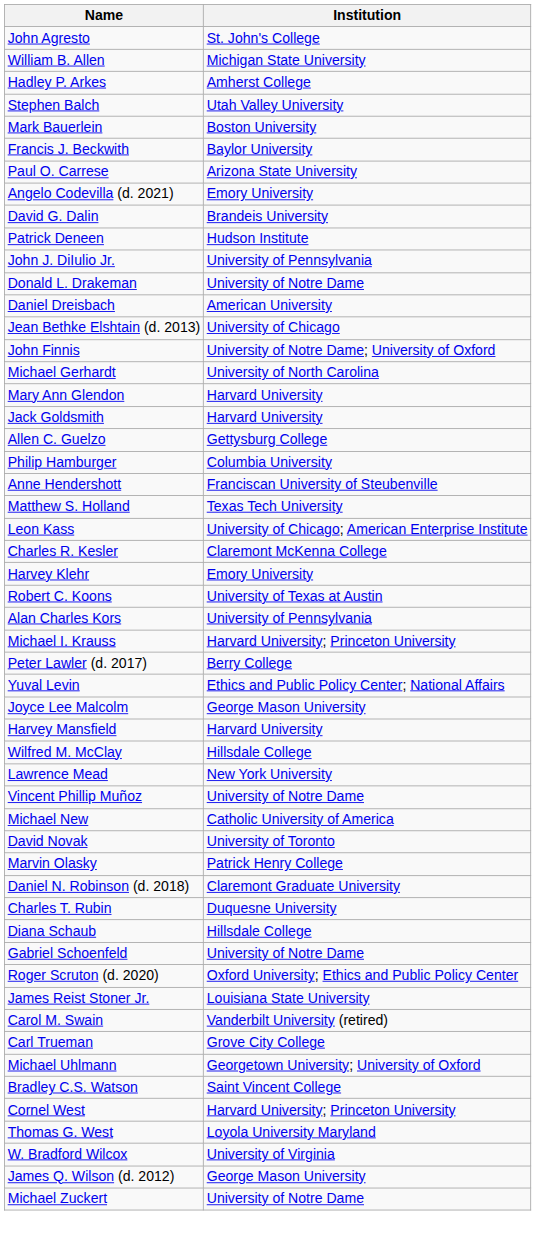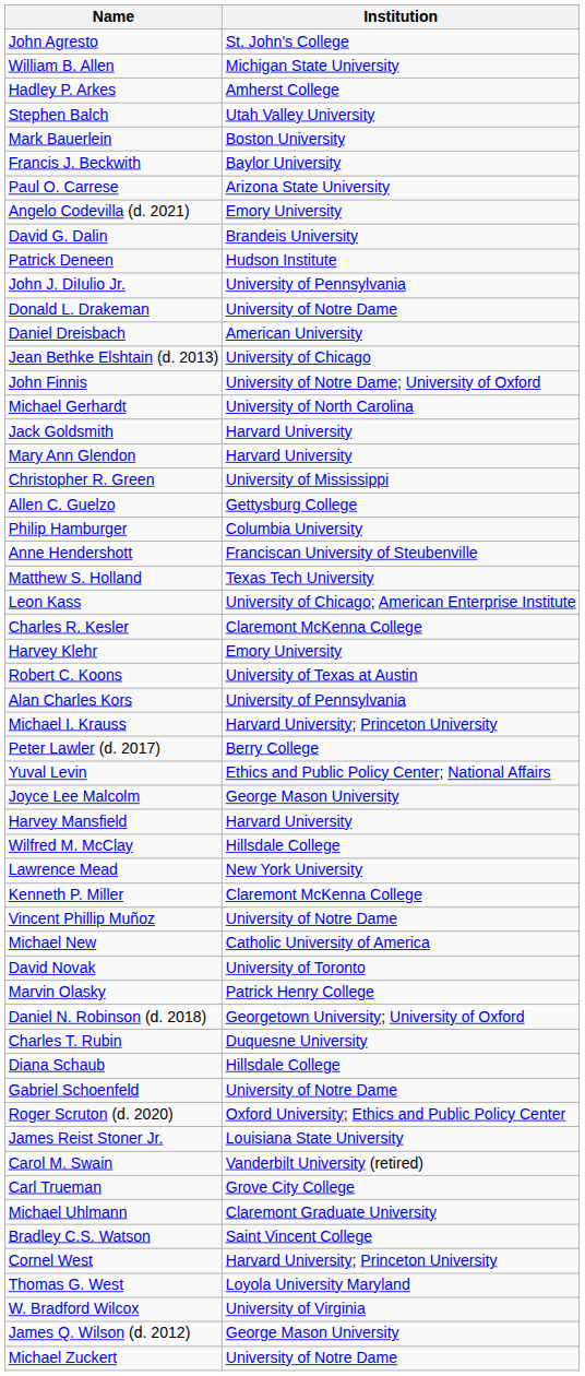 <table class="wikitable sortable">
 <tr>
 <th>Name</th>
 <th>Institution</th>
 </tr>
 <tr>
 <td><a href='#'>John Agresto</a></td>
 <td><a href='#'>St. John's College</a></td>
 </tr>
 <tr>
 <td><a href='#'>William B. Allen</a></td>
 <td><a href='#'>Michigan State University</a></td>
 </tr>
 <tr>
 <td><a href='#'>Hadley P. Arkes</a></td>
 <td><a href='#'>Amherst College</a></td>
 </tr>
 <tr>
 <td><a href='#'>Stephen Balch</a></td>
 <td><a href='#'>Utah Valley University</a></td>
 </tr>
 <tr>
 <td><a href='#'>Mark Bauerlein</a></td>
 <td><a href='#'>Boston University</a></td>
 </tr>
 <tr>
 <td><a href='#'>Francis J. Beckwith</a></td>
 <td><a href='#'>Baylor University</a></td>
 </tr>
 <tr>
 <td><a href='#'>Paul O. Carrese</a></td>
 <td><a href='#'>Arizona State University</a></td>
 </tr>
 <tr>
 <td><a href='#'>Angelo Codevilla</a> (d. 2021)</td>
 <td><a href='#'>Emory University</a></td>
 </tr>
 <tr>
 <td><a href='#'>David G. Dalin</a></td>
 <td><a href='#'>Brandeis University</a></td>
 </tr>
 <tr>
 <td><a href='#'>Patrick Deneen</a></td>
 <td><a href='#'>Hudson Institute</a></td>
 </tr>
 <tr>
 <td><a href='#'>John J. DiIulio Jr.</a></td>
 <td><a href='#'>University of Pennsylvania</a></td>
 </tr>
 <tr>
 <td><a href='#'>Donald L. Drakeman</a></td>
 <td><a href='#'>University of Notre Dame</a></td>
 </tr>
 <tr>
 <td><a href='#'>Daniel Dreisbach</a></td>
 <td><a href='#'>American University</a></td>
 </tr>
 <tr>
 <td><a href='#'>Jean Bethke Elshtain</a> (d. 2013)</td>
 <td><a href='#'>University of Chicago</a></td>
 </tr>
 <tr>
 <td><a href='#'>John Finnis</a></td>
 <td><a href='#'>University of Notre Dame</a>; <a href='#'>University of Oxford</a></td>
 </tr>
 <tr>
 <td><a href='#'>Michael Gerhardt</a></td>
 <td><a href='#'>University of North Carolina</a></td>
 </tr>
 <tr>
+<td><a href='#'>Jack Goldsmith</a></td>
+<td><a href='#'>Harvard University</a></td>
+</tr>
+<tr>
 <td><a href='#'>Mary Ann Glendon</a></td>
 <td><a href='#'>Harvard University</a></td>
 </tr>
 <tr>
-<td><a href='#'>Jack Goldsmith</a></td>
-<td><a href='#'>Harvard University</a></td>
+<td><a href='#'>Christopher R. Green</a></td>
+<td><a href='#'>University of Mississippi</a></td>
 </tr>
 <tr>
 <td><a href='#'>Allen C. Guelzo</a></td>
 <td><a href='#'>Gettysburg College</a></td>
 </tr>
 <tr>
 <td><a href='#'>Philip Hamburger</a></td>
 <td><a href='#'>Columbia University</a></td>
 </tr>
 <tr>
 <td><a href='#'>Anne Hendershott</a></td>
 <td><a href='#'>Franciscan University of Steubenville</a></td>
 </tr>
 <tr>
 <td><a href='#'>Matthew S. Holland</a></td>
 <td><a href='#'>Texas Tech University</a></td>
 </tr>
 <tr>
 <td><a href='#'>Leon Kass</a></td>
 <td><a href='#'>University of Chicago</a>; <a href='#'>American Enterprise Institute</a></td>
 </tr>
 <tr>
 <td><a href='#'>Charles R. Kesler</a></td>
 <td><a href='#'>Claremont McKenna College</a></td>
 </tr>
 <tr>
 <td><a href='#'>Harvey Klehr</a></td>
 <td><a href='#'>Emory University</a></td>
 </tr>
 <tr>
 <td><a href='#'>Robert C. Koons</a></td>
 <td><a href='#'>University of Texas at Austin</a></td>
 </tr>
 <tr>
 <td><a href='#'>Alan Charles Kors</a></td>
 <td><a href='#'>University of Pennsylvania</a></td>
 </tr>
 <tr>
 <td><a href='#'>Michael I. Krauss</a></td>
 <td><a href='#'>Harvard University</a>; <a href='#'>Princeton University</a></td>
 </tr>
 <tr>
 <td><a href='#'>Peter Lawler</a> (d. 2017)</td>
 <td><a href='#'>Berry College</a></td>
 </tr>
 <tr>
 <td><a href='#'>Yuval Levin</a></td>
 <td><a href='#'>Ethics and Public Policy Center</a>; <a href='#'>National Affairs</a></td>
 </tr>
 <tr>
 <td><a href='#'>Joyce Lee Malcolm</a></td>
 <td><a href='#'>George Mason University</a></td>
 </tr>
 <tr>
 <td><a href='#'>Harvey Mansfield</a></td>
 <td><a href='#'>Harvard University</a></td>
 </tr>
 <tr>
 <td><a href='#'>Wilfred M. McClay</a></td>
 <td><a href='#'>Hillsdale College</a></td>
 </tr>
 <tr>
 <td><a href='#'>Lawrence Mead</a></td>
 <td><a href='#'>New York University</a></td>
 </tr>
 <tr>
+<td><a href='#'>Kenneth P. Miller</a></td>
+<td><a href='#'>Claremont McKenna College</a></td>
+</tr>
+<tr>
 <td><a href='#'>Vincent Phillip Muñoz</a></td>
 <td><a href='#'>University of Notre Dame</a></td>
 </tr>
 <tr>
 <td><a href='#'>Michael New</a></td>
 <td><a href='#'>Catholic University of America</a></td>
 </tr>
 <tr>
 <td><a href='#'>David Novak</a></td>
 <td><a href='#'>University of Toronto</a></td>
 </tr>
 <tr>
 <td><a href='#'>Marvin Olasky</a></td>
 <td><a href='#'>Patrick Henry College</a></td>
 </tr>
 <tr>
 <td><a href='#'>Daniel N. Robinson</a> (d. 2018)</td>
-<td><a href='#'>Claremont Graduate University</a></td>
+<td><a href='#'>Georgetown University</a>; <a href='#'>University of Oxford</a></td>
 </tr>
 <tr>
 <td><a href='#'>Charles T. Rubin</a></td>
 <td><a href='#'>Duquesne University</a></td>
 </tr>
 <tr>
 <td><a href='#'>Diana Schaub</a></td>
 <td><a href='#'>Hillsdale College</a></td>
 </tr>
 <tr>
 <td><a href='#'>Gabriel Schoenfeld</a></td>
 <td><a href='#'>University of Notre Dame</a></td>
 </tr>
 <tr>
 <td><a href='#'>Roger Scruton</a> (d. 2020)</td>
 <td><a href='#'>Oxford University</a>; <a href='#'>Ethics and Public Policy Center</a></td>
 </tr>
 <tr>
 <td><a href='#'>James Reist Stoner Jr.</a></td>
 <td><a href='#'>Louisiana State University</a></td>
 </tr>
 <tr>
 <td><a href='#'>Carol M. Swain</a></td>
 <td><a href='#'>Vanderbilt University</a> (retired)</td>
 </tr>
 <tr>
 <td><a href='#'>Carl Trueman</a></td>
 <td><a href='#'>Grove City College</a></td>
 </tr>
 <tr>
 <td><a href='#'>Michael Uhlmann</a></td>
-<td><a href='#'>Georgetown University</a>; <a href='#'>University of Oxford</a></td>
+<td><a href='#'>Claremont Graduate University</a></td>
 </tr>
 <tr>
 <td><a href='#'>Bradley C.S. Watson</a></td>
 <td><a href='#'>Saint Vincent College</a></td>
 </tr>
 <tr>
 <td><a href='#'>Cornel West</a></td>
 <td><a href='#'>Harvard University</a>; <a href='#'>Princeton University</a></td>
 </tr>
 <tr>
 <td><a href='#'>Thomas G. West</a></td>
 <td><a href='#'>Loyola University Maryland</a></td>
 </tr>
 <tr>
 <td><a href='#'>W. Bradford Wilcox</a></td>
 <td><a href='#'>University of Virginia</a></td>
 </tr>
 <tr>
 <td><a href='#'>James Q. Wilson</a> (d. 2012)</td>
 <td><a href='#'>George Mason University</a></td>
 </tr>
 <tr>
 <td><a href='#'>Michael Zuckert</a></td>
 <td><a href='#'>University of Notre Dame</a></td>
 </tr>
 </table>
